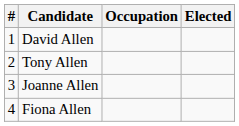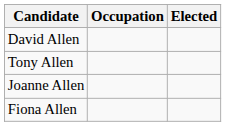 <table class="wikitable">
 <tr>
-<th>#</th>
 <th>Candidate</th>
 <th>Occupation</th>
 <th>Elected</th>
 </tr>
 <tr>
-<td>1</td>
 <td>David Allen</td>
 <td></td>
 <td></td>
 </tr>
 <tr>
-<td>2</td>
 <td>Tony Allen</td>
 <td></td>
 <td></td>
 </tr>
 <tr>
-<td>3</td>
 <td>Joanne Allen</td>
 <td></td>
 <td></td>
 </tr>
 <tr>
-<td>4</td>
 <td>Fiona Allen</td>
 <td></td>
 <td></td>
 </tr>
 </table>
